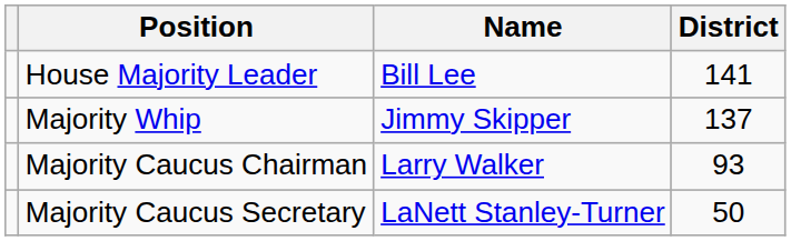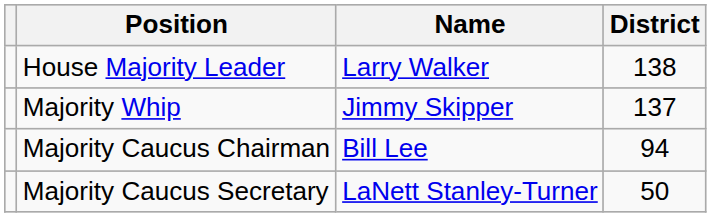 <table class="wikitable">
 <tr>
 <th></th>
 <th>Position</th>
 <th>Name</th>
 <th>District</th>
 </tr>
 <tr>
 <td></td>
 <td>House <a href='#'>Majority Leader</a></td>
-<td><a href='#'>Bill Lee</a></td>
-<td align=center>141</td>
+<td><a href='#'>Larry Walker</a></td>
+<td align=center>138</td>
 </tr>
 <tr>
 <td></td>
 <td>Majority <a href='#'>Whip</a></td>
 <td><a href='#'>Jimmy Skipper</a></td>
 <td align=center>137</td>
 </tr>
 <tr>
 <td></td>
 <td>Majority Caucus Chairman</td>
-<td><a href='#'>Larry Walker</a></td>
-<td align=center>93</td>
+<td><a href='#'>Bill Lee</a></td>
+<td align=center>94</td>
 </tr>
 <tr>
 <td></td>
 <td>Majority Caucus Secretary</td>
 <td><a href='#'>LaNett Stanley-Turner</a></td>
 <td align=center>50</td>
 </tr>
 </table>
